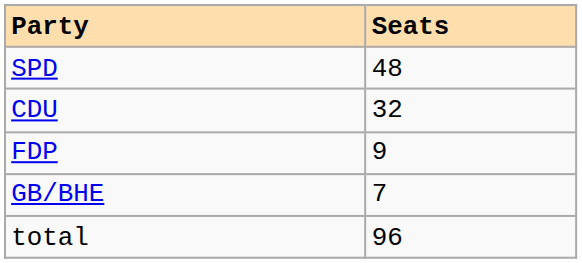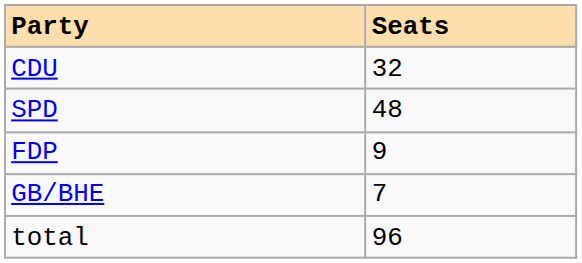 <table class="wikitable">
 <tr>
 <th style="background:#ffdead; width:175px; text-align:left;">Party</th>
 <th style="background:#ffdead; width:100px; text-align:left;">Seats</th>
 </tr>
 <tr>
+<td><a href='#'>CDU</a></td>
+<td>32</td>
+</tr>
+<tr>
 <td><a href='#'>SPD</a></td>
 <td>48</td>
-</tr>
-<tr>
-<td><a href='#'>CDU</a></td>
-<td>32</td>
 </tr>
 <tr>
 <td><a href='#'>FDP</a></td>
 <td>9</td>
 </tr>
 <tr>
 <td><a href='#'>GB/BHE</a></td>
 <td>7</td>
 </tr>
 <tr>
 <td>total</td>
 <td>96</td>
 </tr>
 </table>
